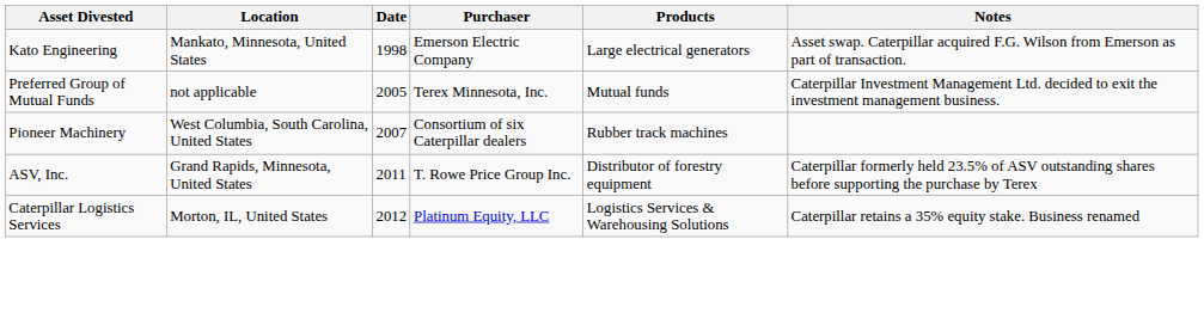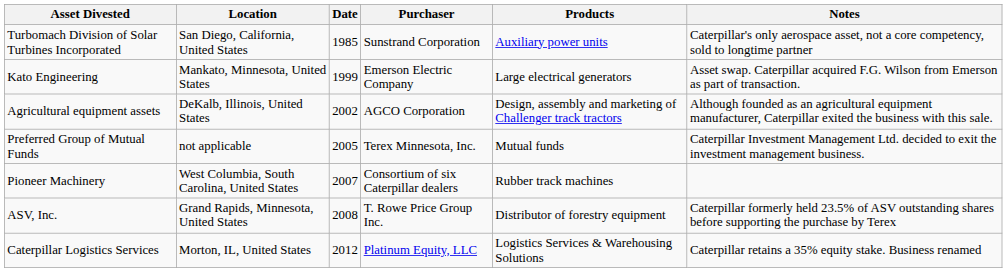 <table class="wikitable sortable">
 <tr>
 <th scope="col">Asset Divested</th>
 <th scope="col" class="unsortable">Location</th>
 <th scope="col">Date</th>
 <th scope="col">Purchaser</th>
 <th scope="col" class="unsortable">Products</th>
 <th scope="col" class="unsortable">Notes</th>
 </tr>
 <tr>
+<td>Turbomach Division of Solar Turbines Incorporated</td>
+<td>San Diego, California, United States</td>
+<td>1985</td>
+<td>Sunstrand Corporation</td>
+<td><a href='#'>Auxiliary power units</a></td>
+<td>Caterpillar's only aerospace asset, not a core competency, sold to longtime partner</td>
+</tr>
+<tr>
 <td>Kato Engineering</td>
 <td>Mankato, Minnesota, United States</td>
-<td>1998</td>
+<td>1999</td>
 <td>Emerson Electric Company</td>
 <td>Large electrical generators</td>
 <td>Asset swap. Caterpillar acquired F.G. Wilson from Emerson as part of transaction.</td>
+</tr>
+<tr>
+<td>Agricultural equipment assets</td>
+<td>DeKalb, Illinois, United States</td>
+<td>2002</td>
+<td>AGCO Corporation</td>
+<td>Design, assembly and marketing of <a href='#'>Challenger track tractors</a></td>
+<td>Although founded as an agricultural equipment manufacturer, Caterpillar exited the business with this sale.</td>
 </tr>
 <tr>
 <td>Preferred Group of Mutual Funds</td>
 <td>not applicable</td>
 <td>2005</td>
 <td>Terex Minnesota, Inc.</td>
 <td>Mutual funds</td>
 <td>Caterpillar Investment Management Ltd. decided to exit the investment management business.</td>
 </tr>
 <tr>
 <td>Pioneer Machinery</td>
 <td>West Columbia, South Carolina, United States</td>
 <td>2007</td>
 <td>Consortium of six Caterpillar dealers</td>
 <td>Rubber track machines</td>
 <td></td>
 </tr>
 <tr>
 <td>ASV, Inc.</td>
 <td>Grand Rapids, Minnesota, United States</td>
-<td>2011</td>
+<td>2008</td>
 <td>T. Rowe Price Group Inc.</td>
 <td>Distributor of forestry equipment</td>
 <td>Caterpillar formerly held 23.5% of ASV outstanding shares before supporting the purchase by Terex</td>
 </tr>
 <tr>
 <td>Caterpillar Logistics Services</td>
 <td>Morton, IL, United States</td>
 <td>2012</td>
 <td><a href='#'>Platinum Equity, LLC</a></td>
 <td>Logistics Services & Warehousing Solutions</td>
 <td>Caterpillar retains a 35% equity stake. Business renamed </td>
 </tr>
 </table>
